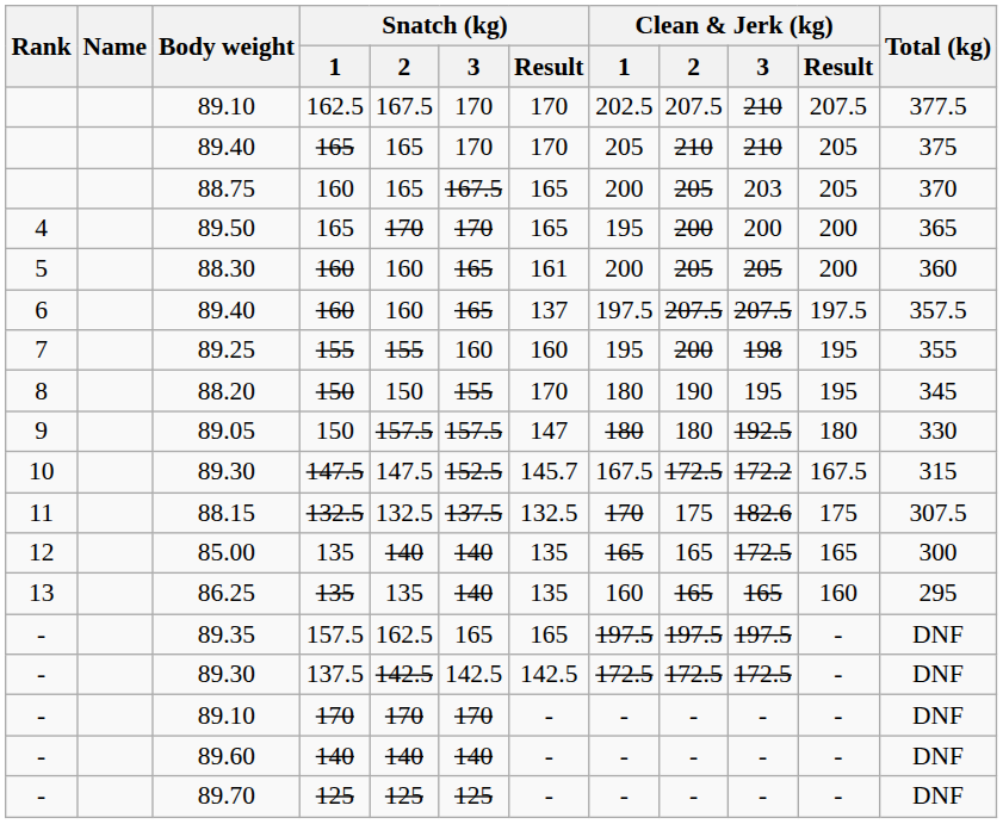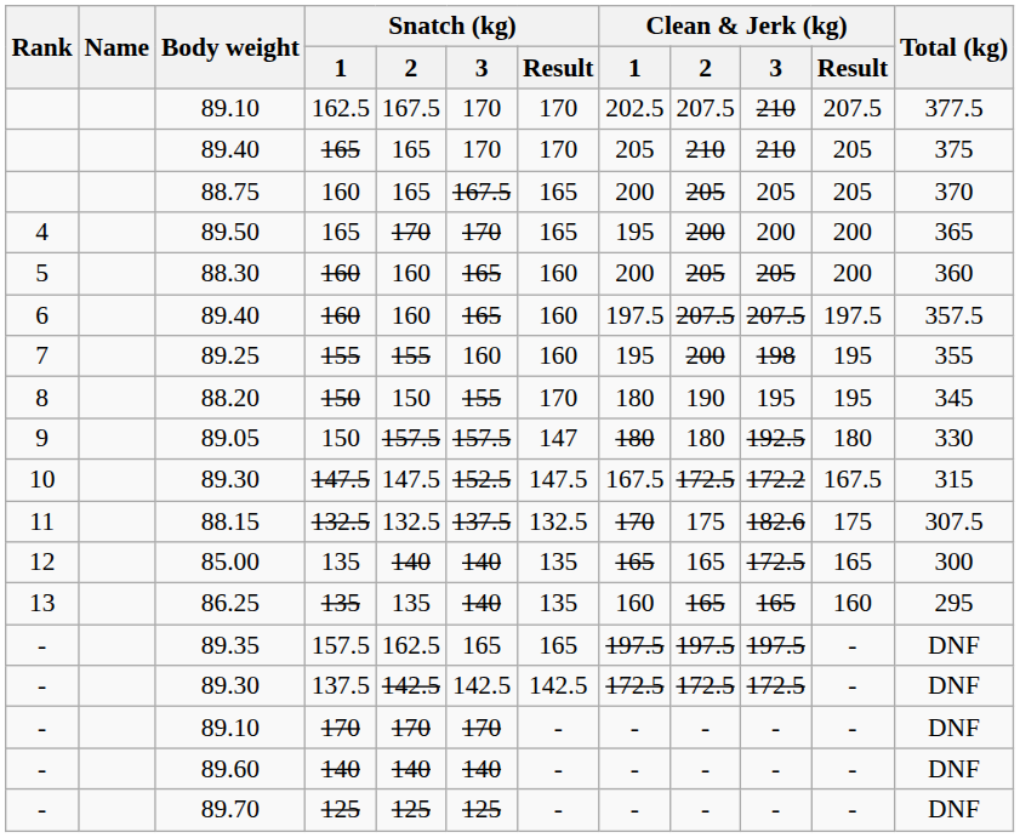 <table class = "wikitable" style="text-align:center;">
 <tr>
 <th rowspan=2>Rank</th>
 <th rowspan=2>Name</th>
 <th rowspan=2>Body weight</th>
 <th colspan=4>Snatch (kg)</th>
 <th colspan=4>Clean & Jerk (kg)</th>
 <th rowspan=2>Total (kg)</th>
 </tr>
 <tr>
 <th>1</th>
 <th>2</th>
 <th>3</th>
 <th>Result</th>
 <th>1</th>
 <th>2</th>
 <th>3</th>
 <th>Result</th>
 </tr>
 <tr>
 <td></td>
 <td align=left></td>
 <td>89.10</td>
 <td>162.5</td>
 <td>167.5</td>
 <td>170</td>
 <td>170</td>
 <td>202.5</td>
 <td>207.5</td>
 <td><s>210</s></td>
 <td>207.5</td>
 <td>377.5</td>
 </tr>
 <tr>
 <td></td>
 <td align=left></td>
 <td>89.40</td>
 <td><s>165</s></td>
 <td>165</td>
 <td>170</td>
 <td>170</td>
 <td>205</td>
 <td><s>210</s></td>
 <td><s>210</s></td>
 <td>205</td>
 <td>375</td>
 </tr>
 <tr>
 <td></td>
 <td align=left></td>
 <td>88.75</td>
 <td>160</td>
 <td>165</td>
 <td><s>167.5</s></td>
 <td>165</td>
 <td>200</td>
 <td><s>205</s></td>
-<td>203</td>
+<td>205</td>
 <td>205</td>
 <td>370</td>
 </tr>
 <tr>
 <td>4</td>
 <td align=left></td>
 <td>89.50</td>
 <td>165</td>
 <td><s>170</s></td>
 <td><s>170</s></td>
 <td>165</td>
 <td>195</td>
 <td><s>200</s></td>
 <td>200</td>
 <td>200</td>
 <td>365</td>
 </tr>
 <tr>
 <td>5</td>
 <td align=left></td>
 <td>88.30</td>
 <td><s>160</s></td>
 <td>160</td>
 <td><s>165</s></td>
-<td>161</td>
+<td>160</td>
 <td>200</td>
 <td><s>205</s></td>
 <td><s>205</s></td>
 <td>200</td>
 <td>360</td>
 </tr>
 <tr>
 <td>6</td>
 <td align=left></td>
 <td>89.40</td>
 <td><s>160</s></td>
 <td>160</td>
 <td><s>165</s></td>
-<td>137</td>
+<td>160</td>
 <td>197.5</td>
 <td><s>207.5</s></td>
 <td><s>207.5</s></td>
 <td>197.5</td>
 <td>357.5</td>
 </tr>
 <tr>
 <td>7</td>
 <td align=left></td>
 <td>89.25</td>
 <td><s>155</s></td>
 <td><s>155</s></td>
 <td>160</td>
 <td>160</td>
 <td>195</td>
 <td><s>200</s></td>
 <td><s>198</s></td>
 <td>195</td>
 <td>355</td>
 </tr>
 <tr>
 <td>8</td>
 <td align=left></td>
 <td>88.20</td>
 <td><s>150</s></td>
 <td>150</td>
 <td><s>155</s></td>
 <td>170</td>
 <td>180</td>
 <td>190</td>
 <td>195</td>
 <td>195</td>
 <td>345</td>
 </tr>
 <tr>
 <td>9</td>
 <td align=left></td>
 <td>89.05</td>
 <td>150</td>
 <td><s>157.5</s></td>
 <td><s>157.5</s></td>
 <td>147</td>
 <td><s>180</s></td>
 <td>180</td>
 <td><s>192.5</s></td>
 <td>180</td>
 <td>330</td>
 </tr>
 <tr>
 <td>10</td>
 <td align=left></td>
 <td>89.30</td>
 <td><s>147.5</s></td>
 <td>147.5</td>
 <td><s>152.5</s></td>
-<td>145.7</td>
+<td>147.5</td>
 <td>167.5</td>
 <td><s>172.5</s></td>
 <td><s>172.2</s></td>
 <td>167.5</td>
 <td>315</td>
 </tr>
 <tr>
 <td>11</td>
 <td align=left></td>
 <td>88.15</td>
 <td><s>132.5</s></td>
 <td>132.5</td>
 <td><s>137.5</s></td>
 <td>132.5</td>
 <td><s>170</s></td>
 <td>175</td>
 <td><s>182.6</s></td>
 <td>175</td>
 <td>307.5</td>
 </tr>
 <tr>
 <td>12</td>
 <td align=left></td>
 <td>85.00</td>
 <td>135</td>
 <td><s>140</s></td>
 <td><s>140</s></td>
 <td>135</td>
 <td><s>165</s></td>
 <td>165</td>
 <td><s>172.5</s></td>
 <td>165</td>
 <td>300</td>
 </tr>
 <tr>
 <td>13</td>
 <td align=left></td>
 <td>86.25</td>
 <td><s>135</s></td>
 <td>135</td>
 <td><s>140</s></td>
 <td>135</td>
 <td>160</td>
 <td><s>165</s></td>
 <td><s>165</s></td>
 <td>160</td>
 <td>295</td>
 </tr>
 <tr>
 <td>-</td>
 <td align=left></td>
 <td>89.35</td>
 <td>157.5</td>
 <td>162.5</td>
 <td>165</td>
 <td>165</td>
 <td><s>197.5</s></td>
 <td><s>197.5</s></td>
 <td><s>197.5</s></td>
 <td>-</td>
 <td>DNF</td>
 </tr>
 <tr>
 <td>-</td>
 <td align=left></td>
 <td>89.30</td>
 <td>137.5</td>
 <td><s>142.5</s></td>
 <td>142.5</td>
 <td>142.5</td>
 <td><s>172.5</s></td>
 <td><s>172.5</s></td>
 <td><s>172.5</s></td>
 <td>-</td>
 <td>DNF</td>
 </tr>
 <tr>
 <td>-</td>
 <td align=left></td>
 <td>89.10</td>
 <td><s>170</s></td>
 <td><s>170</s></td>
 <td><s>170</s></td>
 <td>-</td>
 <td>-</td>
 <td>-</td>
 <td>-</td>
 <td>-</td>
 <td>DNF</td>
 </tr>
 <tr>
 <td>-</td>
 <td align=left></td>
 <td>89.60</td>
 <td><s>140</s></td>
 <td><s>140</s></td>
 <td><s>140</s></td>
 <td>-</td>
 <td>-</td>
 <td>-</td>
 <td>-</td>
 <td>-</td>
 <td>DNF</td>
 </tr>
 <tr>
 <td>-</td>
 <td align=left></td>
 <td>89.70</td>
 <td><s>125</s></td>
 <td><s>125</s></td>
 <td><s>125</s></td>
 <td>-</td>
 <td>-</td>
 <td>-</td>
 <td>-</td>
 <td>-</td>
 <td>DNF</td>
 </tr>
 </table>
